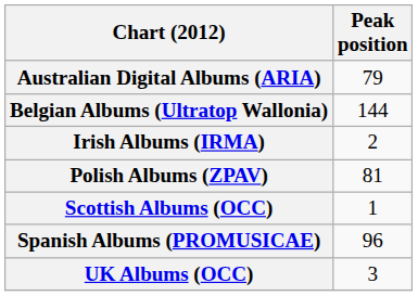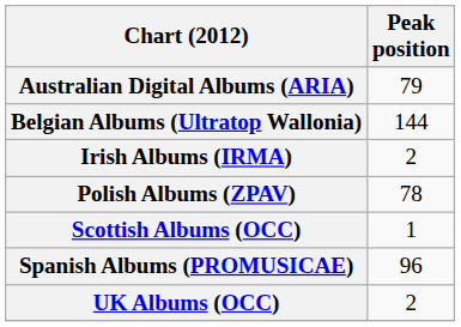 <table class="wikitable sortable plainrowheaders">
 <tr>
 <th>Chart (2012)</th>
 <th>Peak<br>position</th>
 </tr>
 <tr>
 <th scope="row">Australian Digital Albums (<a href='#'>ARIA</a>)</th>
 <td style="text-align:center;">79</td>
 </tr>
 <tr>
 <th scope="row">Belgian Albums (<a href='#'>Ultratop</a> Wallonia)</th>
 <td style="text-align:center;">144</td>
 </tr>
 <tr>
 <th scope="row">Irish Albums (<a href='#'>IRMA</a>)</th>
 <td style="text-align:center;">2</td>
 </tr>
 <tr>
 <th scope="row">Polish Albums (<a href='#'>ZPAV</a>)</th>
-<td style="text-align:center;">81</td>
+<td style="text-align:center;">78</td>
 </tr>
 <tr>
 <th scope="row"><a href='#'>Scottish Albums</a> (<a href='#'>OCC</a>)</th>
 <td style="text-align:center;">1</td>
 </tr>
 <tr>
 <th scope="row">Spanish Albums (<a href='#'>PROMUSICAE</a>)</th>
 <td style="text-align:center;">96</td>
 </tr>
 <tr>
 <th scope="row"><a href='#'>UK Albums</a> (<a href='#'>OCC</a>)</th>
-<td style="text-align:center;">3</td>
+<td style="text-align:center;">2</td>
 </tr>
 <tr>
 </tr>
 </table>
